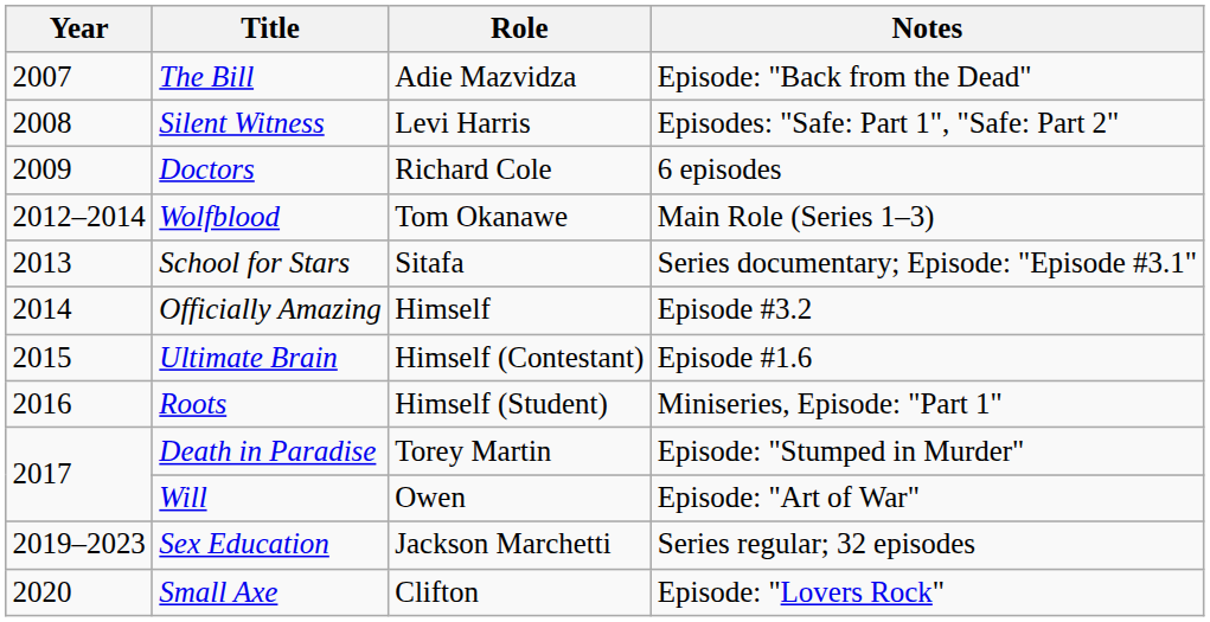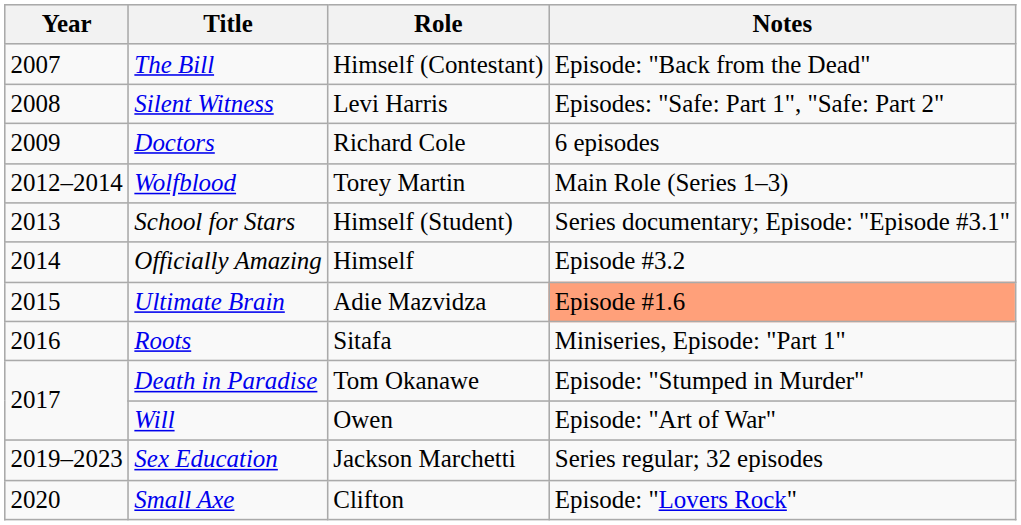 <table class="wikitable sortable">
 <tr>
 <th>Year</th>
 <th>Title</th>
 <th>Role</th>
 <th class="unsortable">Notes</th>
 </tr>
 <tr>
 <td>2007</td>
 <td><em><a href='#'>The Bill</a></em></td>
-<td>Adie Mazvidza</td>
+<td>Himself (Contestant)</td>
 <td>Episode: "Back from the Dead"</td>
 </tr>
 <tr>
 <td>2008</td>
 <td><em><a href='#'>Silent Witness</a></em></td>
 <td>Levi Harris</td>
 <td>Episodes: "Safe: Part 1", "Safe: Part 2"</td>
 </tr>
 <tr>
 <td>2009</td>
 <td><em><a href='#'>Doctors</a></em></td>
 <td>Richard Cole</td>
 <td>6 episodes</td>
 </tr>
 <tr>
 <td>2012–2014</td>
 <td><em><a href='#'>Wolfblood</a></em></td>
-<td>Tom Okanawe</td>
+<td>Torey Martin</td>
 <td>Main Role (Series 1–3)</td>
 </tr>
 <tr>
 <td>2013</td>
 <td><em>School for Stars</em></td>
-<td>Sitafa</td>
+<td>Himself (Student)</td>
 <td>Series documentary; Episode: "Episode #3.1"</td>
 </tr>
 <tr>
 <td>2014</td>
 <td><em>Officially Amazing</em></td>
 <td>Himself</td>
 <td>Episode #3.2</td>
 </tr>
 <tr>
 <td>2015</td>
 <td><em><a href='#'>Ultimate Brain</a></em></td>
-<td>Himself (Contestant)</td>
-<td>Episode #1.6</td>
+<td>Adie Mazvidza</td>
+<td style="background: lightsalmon;">Episode #1.6</td>
 </tr>
 <tr>
 <td>2016</td>
 <td><em><a href='#'>Roots</a></em></td>
-<td>Himself (Student)</td>
+<td>Sitafa</td>
 <td>Miniseries, Episode: "Part 1"</td>
 </tr>
 <tr>
 <td rowspan="2">2017</td>
 <td><em><a href='#'>Death in Paradise</a></em></td>
-<td>Torey Martin</td>
+<td>Tom Okanawe</td>
 <td>Episode: "Stumped in Murder"</td>
 </tr>
 <tr>
 <td><em><a href='#'>Will</a></em></td>
 <td>Owen</td>
 <td>Episode: "Art of War"</td>
 </tr>
 <tr>
 <td>2019–2023</td>
 <td><em><a href='#'>Sex Education</a></em></td>
 <td>Jackson Marchetti</td>
 <td>Series regular; 32 episodes</td>
 </tr>
 <tr>
 <td>2020</td>
 <td><em><a href='#'>Small Axe</a></em></td>
 <td>Clifton</td>
 <td>Episode: "<a href='#'>Lovers Rock</a>"</td>
 </tr>
 </table>
